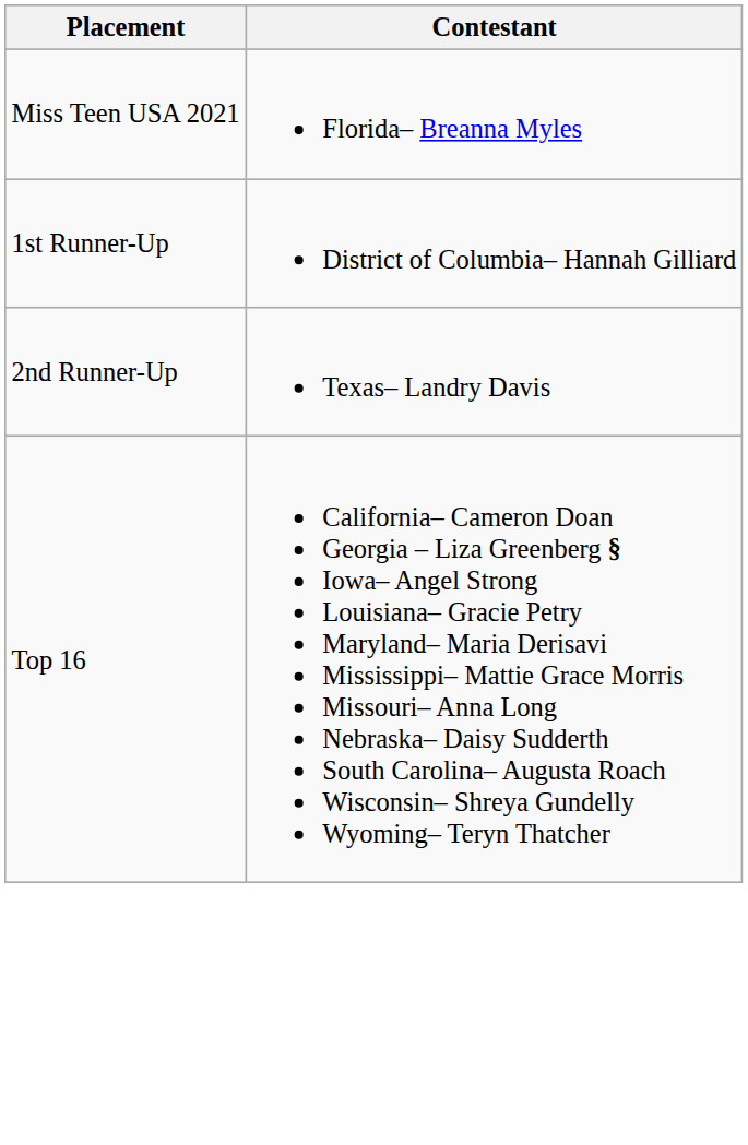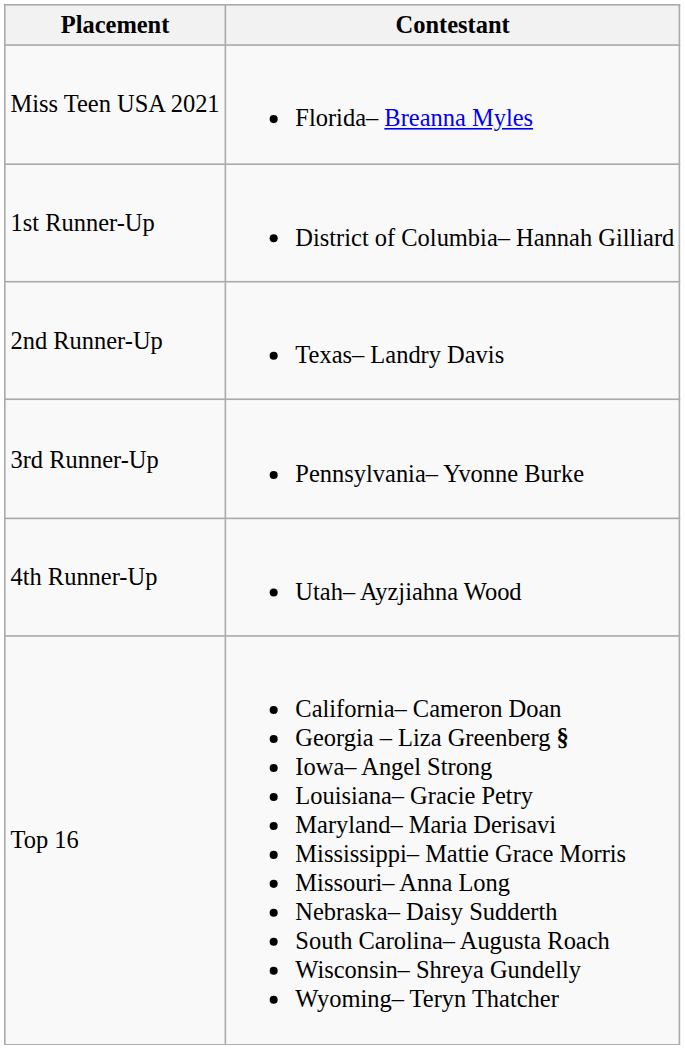 <table class="wikitable sortable" style="font-size: 95%;">
 <tr>
 <th>Placement</th>
 <th>Contestant</th>
 </tr>
 <tr>
 <td>Miss Teen USA 2021</td>
 <td><br><ul><li>Florida– <a href='#'>Breanna Myles</a></li></ul></td>
 </tr>
 <tr>
 <td>1st Runner-Up</td>
 <td><br><ul><li>District of Columbia– Hannah Gilliard</li></ul></td>
 </tr>
 <tr>
 <td>2nd Runner-Up</td>
 <td><br><ul><li>Texas– Landry Davis</li></ul></td>
 </tr>
 <tr>
+<td>3rd Runner-Up</td>
+<td><br><ul><li>Pennsylvania– Yvonne Burke</li></ul></td>
+</tr>
+<tr>
+<td>4th Runner-Up</td>
+<td><br><ul><li>Utah– Ayzjiahna Wood</li></ul></td>
+</tr>
+<tr>
 <td>Top 16</td>
 <td><br><ul><li>California– Cameron Doan</li><li>Georgia – Liza Greenberg <strong>§</strong></li><li>Iowa– Angel Strong</li><li>Louisiana– Gracie Petry</li><li>Maryland– Maria Derisavi</li><li>Mississippi– Mattie Grace Morris</li><li>Missouri– Anna Long</li><li>Nebraska– Daisy Sudderth</li><li>South Carolina– Augusta Roach</li><li>Wisconsin– Shreya Gundelly</li><li>Wyoming– Teryn Thatcher</li></ul></td>
 </tr>
 </table>
